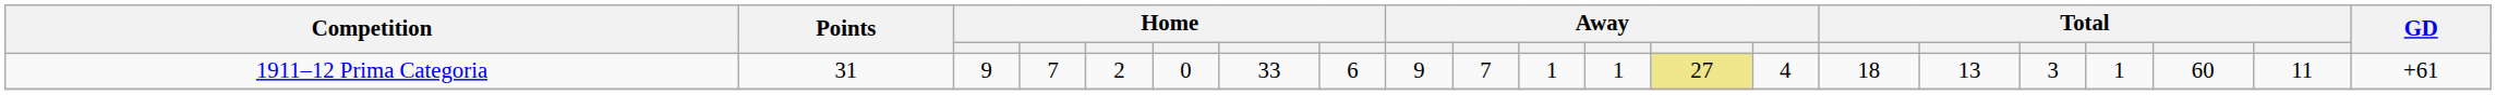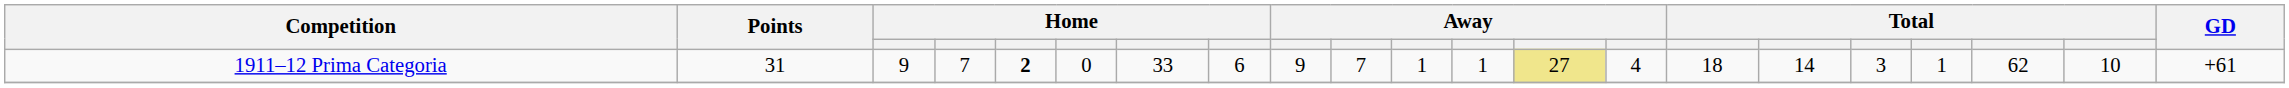 <table class="wikitable" style="font-size:90%;width:100%;margin:auto;clear:both;text-align:center;">
 <tr>
 <th rowspan="2">Competition</th>
 <th rowspan="2">Points</th>
 <th colspan="6">Home</th>
 <th colspan="6">Away</th>
 <th colspan="6">Total</th>
 <th rowspan="2"><a href='#'>GD</a></th>
 </tr>
 <tr>
 <th></th>
 <th></th>
 <th></th>
 <th></th>
 <th></th>
 <th></th>
 <th></th>
 <th></th>
 <th></th>
 <th></th>
 <th></th>
 <th></th>
 <th></th>
 <th></th>
 <th></th>
 <th></th>
 <th></th>
 <th></th>
 </tr>
 <tr>
 <td><a href='#'>1911–12 Prima Categoria</a></td>
 <td>31</td>
 <td>9</td>
 <td>7</td>
-<td>2</td>
+<td><strong>2</strong></td>
 <td>0</td>
 <td>33</td>
 <td>6</td>
 <td>9</td>
 <td>7</td>
 <td>1</td>
 <td>1</td>
 <td style="background: khaki;">27</td>
 <td>4</td>
 <td>18</td>
-<td>13</td>
+<td>14</td>
 <td>3</td>
 <td>1</td>
-<td>60</td>
-<td>11</td>
+<td>62</td>
+<td>10</td>
 <td>+61</td>
 </tr>
 <tr>
 </tr>
 </table>
